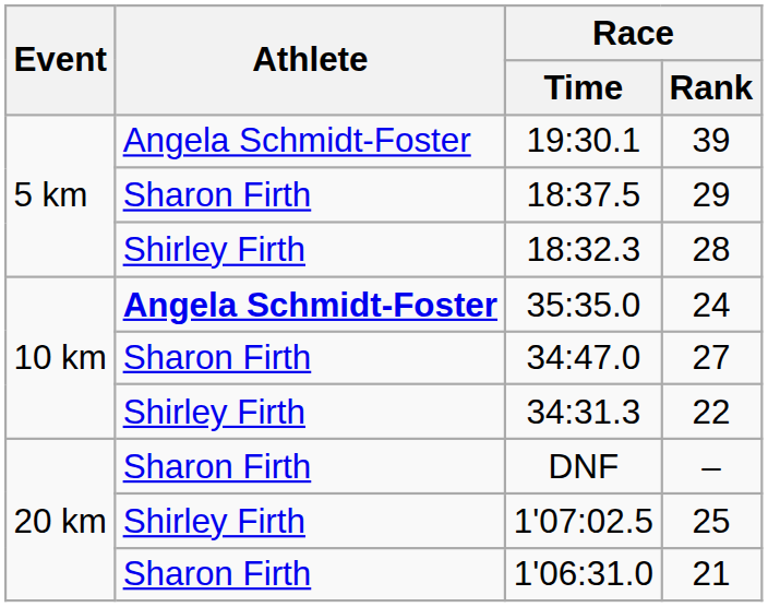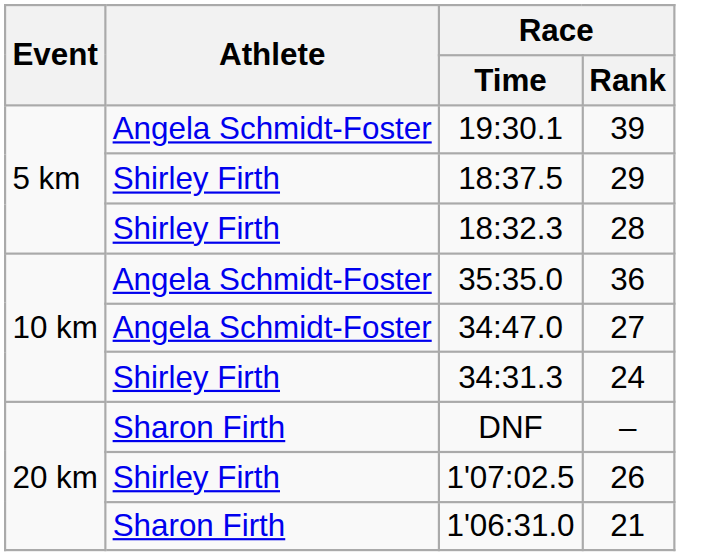 <table class="wikitable" border="1" style="font-size:90%">
 <tr>
 <th rowspan=2>Event</th>
 <th rowspan=2>Athlete</th>
 <th colspan=2>Race</th>
 </tr>
 <tr>
 <th>Time</th>
 <th>Rank</th>
 </tr>
 <tr>
 <td rowspan=3>5 km</td>
 <td><a href='#'>Angela Schmidt-Foster</a></td>
 <td align=center>19:30.1</td>
 <td align=center>39</td>
 </tr>
 <tr>
-<td><a href='#'>Sharon Firth</a></td>
+<td><a href='#'>Shirley Firth</a></td>
 <td align=center>18:37.5</td>
 <td align=center>29</td>
 </tr>
 <tr>
 <td><a href='#'>Shirley Firth</a></td>
 <td align=center>18:32.3</td>
 <td align=center>28</td>
 </tr>
 <tr>
 <td rowspan=3>10 km</td>
-<td><strong><a href='#'>Angela Schmidt-Foster</a></strong></td>
+<td><a href='#'>Angela Schmidt-Foster</a></td>
 <td align=center>35:35.0</td>
-<td align=center>24</td>
+<td align=center>36</td>
 </tr>
 <tr>
-<td><a href='#'>Sharon Firth</a></td>
+<td><a href='#'>Angela Schmidt-Foster</a></td>
 <td align=center>34:47.0</td>
 <td align=center>27</td>
 </tr>
 <tr>
 <td><a href='#'>Shirley Firth</a></td>
 <td align=center>34:31.3</td>
-<td align=center>22</td>
+<td align=center>24</td>
 </tr>
 <tr>
 <td rowspan=3>20 km</td>
 <td><a href='#'>Sharon Firth</a></td>
 <td align=center>DNF</td>
 <td align=center>–</td>
 </tr>
 <tr>
 <td><a href='#'>Shirley Firth</a></td>
 <td align=center>1'07:02.5</td>
-<td align=center>25</td>
+<td align=center>26</td>
 </tr>
 <tr>
 <td><a href='#'>Sharon Firth</a></td>
 <td align=center>1'06:31.0</td>
 <td align=center>21</td>
 </tr>
 </table>
